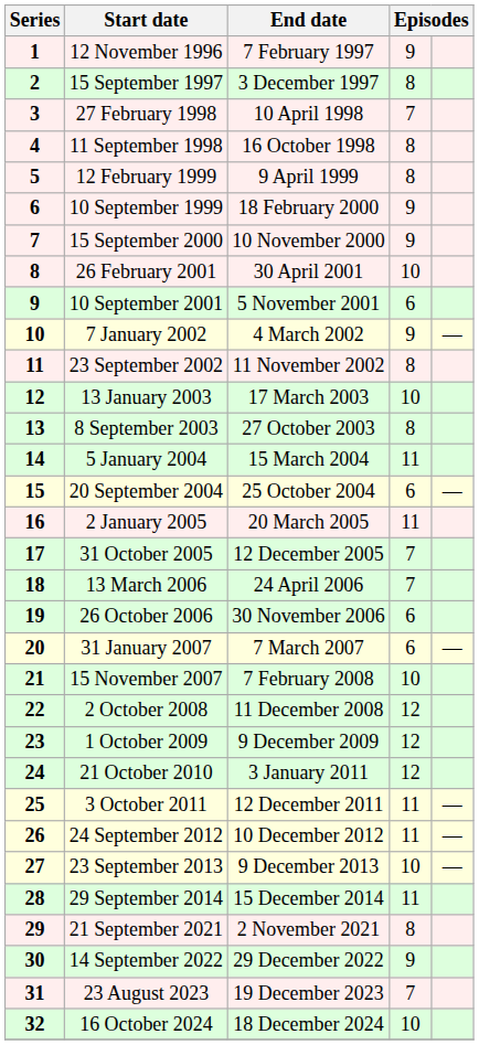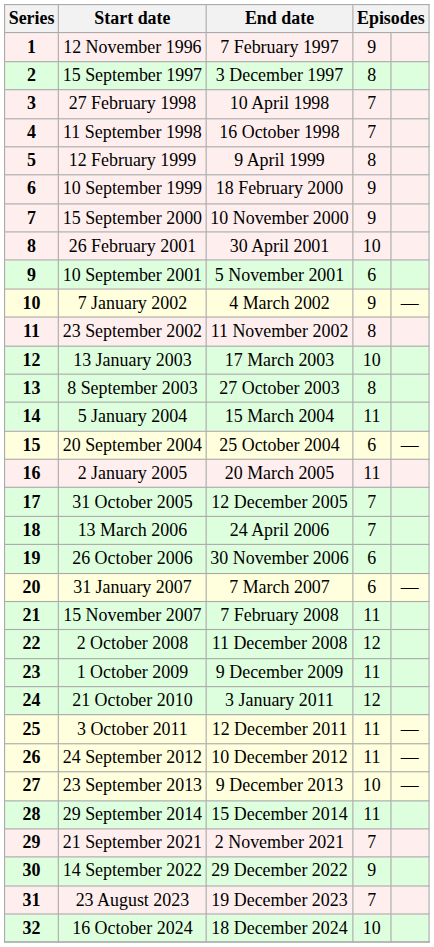 <table class="wikitable" style="text-align:center;">
 <tr>
 <th>Series</th>
 <th>Start date</th>
 <th>End date</th>
 <th colspan=2>Episodes</th>
 </tr>
 <tr style="background:#fee;">
 <td><strong>1</strong></td>
 <td>12 November 1996</td>
 <td>7 February 1997</td>
 <td>9</td>
 <td></td>
 </tr>
 <tr style="background:#dfd;">
 <td><strong>2</strong></td>
 <td>15 September 1997</td>
 <td>3 December 1997</td>
 <td>8</td>
 <td></td>
 </tr>
 <tr style="background:#fee;">
 <td><strong>3</strong></td>
 <td>27 February 1998</td>
 <td>10 April 1998</td>
 <td>7</td>
 <td></td>
 </tr>
 <tr style="background:#fee;">
 <td><strong>4</strong></td>
 <td>11 September 1998</td>
 <td>16 October 1998</td>
-<td>8</td>
+<td>7</td>
 <td></td>
 </tr>
 <tr style="background:#fee;">
 <td><strong>5</strong></td>
 <td>12 February 1999</td>
 <td>9 April 1999</td>
 <td>8</td>
 <td></td>
 </tr>
 <tr style="background:#fee;">
 <td><strong>6</strong></td>
 <td>10 September 1999</td>
 <td>18 February 2000</td>
 <td>9</td>
 <td></td>
 </tr>
 <tr style="background:#fee;">
 <td><strong>7</strong></td>
 <td>15 September 2000</td>
 <td>10 November 2000</td>
 <td>9</td>
 <td></td>
 </tr>
 <tr style="background:#fee;">
 <td><strong>8</strong></td>
 <td>26 February 2001</td>
 <td>30 April 2001</td>
 <td>10</td>
 <td></td>
 </tr>
 <tr style="background:#dfd;">
 <td><strong>9</strong></td>
 <td>10 September 2001</td>
 <td>5 November 2001</td>
 <td>6</td>
 <td></td>
 </tr>
 <tr style="background:#ffd;">
 <td><strong>10</strong></td>
 <td>7 January 2002</td>
 <td>4 March 2002</td>
 <td>9</td>
 <td>—</td>
 </tr>
 <tr style="background:#fee;">
 <td><strong>11</strong></td>
 <td>23 September 2002</td>
 <td>11 November 2002</td>
 <td>8</td>
 <td></td>
 </tr>
 <tr style="background:#dfd;">
 <td><strong>12</strong></td>
 <td>13 January 2003</td>
 <td>17 March 2003</td>
 <td>10</td>
 <td></td>
 </tr>
 <tr style="background:#dfd;">
 <td><strong>13</strong></td>
 <td>8 September 2003</td>
 <td>27 October 2003</td>
 <td>8</td>
 <td></td>
 </tr>
 <tr style="background:#dfd;">
 <td><strong>14</strong></td>
 <td>5 January 2004</td>
 <td>15 March 2004</td>
 <td>11</td>
 <td></td>
 </tr>
 <tr style="background:#ffd;">
 <td><strong>15</strong></td>
 <td>20 September 2004</td>
 <td>25 October 2004</td>
 <td>6</td>
 <td>—</td>
 </tr>
 <tr style="background:#fee;">
 <td><strong>16</strong></td>
 <td>2 January 2005</td>
 <td>20 March 2005</td>
 <td>11</td>
 <td></td>
 </tr>
 <tr style="background:#dfd;">
 <td><strong>17</strong></td>
 <td>31 October 2005</td>
 <td>12 December 2005</td>
 <td>7</td>
 <td></td>
 </tr>
 <tr style="background:#dfd;">
 <td><strong>18</strong></td>
 <td>13 March 2006</td>
 <td>24 April 2006</td>
 <td>7</td>
 <td></td>
 </tr>
 <tr style="background:#dfd;">
 <td><strong>19</strong></td>
 <td>26 October 2006</td>
 <td>30 November 2006</td>
 <td>6</td>
 <td></td>
 </tr>
 <tr style="background:#ffd;">
 <td><strong>20</strong></td>
 <td>31 January 2007</td>
 <td>7 March 2007</td>
 <td>6</td>
 <td>—</td>
 </tr>
 <tr style="background:#dfd;">
 <td><strong>21</strong></td>
 <td>15 November 2007</td>
 <td>7 February 2008</td>
-<td>10</td>
+<td>11</td>
 <td></td>
 </tr>
 <tr style="background:#dfd;">
 <td><strong>22</strong></td>
 <td>2 October 2008</td>
 <td>11 December 2008</td>
 <td>12</td>
 <td></td>
 </tr>
 <tr style="background:#dfd;">
 <td><strong>23</strong></td>
 <td>1 October 2009</td>
 <td>9 December 2009</td>
-<td>12</td>
+<td>11</td>
 <td></td>
 </tr>
 <tr style="background:#dfd;">
 <td><strong>24</strong></td>
 <td>21 October 2010</td>
 <td>3 January 2011</td>
 <td>12</td>
 <td></td>
 </tr>
 <tr style="background:#ffd;">
 <td><strong>25</strong></td>
 <td>3 October 2011</td>
 <td>12 December 2011</td>
 <td>11</td>
 <td>—</td>
 </tr>
 <tr style="background:#ffd;">
 <td><strong>26</strong></td>
 <td>24 September 2012</td>
 <td>10 December 2012</td>
 <td>11</td>
 <td>—</td>
 </tr>
 <tr style="background:#ffd;">
 <td><strong>27</strong></td>
 <td>23 September 2013</td>
 <td>9 December 2013</td>
 <td>10</td>
 <td>—</td>
 </tr>
 <tr style="background:#dfd;">
 <td><strong>28</strong></td>
 <td>29 September 2014</td>
 <td>15 December 2014</td>
 <td>11</td>
 <td></td>
 </tr>
 <tr style="background:#fee;">
 <td><strong>29</strong></td>
 <td>21 September 2021</td>
 <td>2 November 2021</td>
-<td>8</td>
+<td>7</td>
 <td></td>
 </tr>
 <tr style="background:#dfd;">
 <td><strong>30</strong></td>
 <td>14 September 2022</td>
 <td>29 December 2022</td>
 <td>9</td>
 <td></td>
 </tr>
 <tr style="background:#fee;">
 <td><strong>31</strong></td>
 <td>23 August 2023</td>
 <td>19 December 2023</td>
 <td>7</td>
 <td></td>
 </tr>
 <tr style="background:#dfd;">
 <td><strong>32</strong></td>
 <td>16 October 2024</td>
 <td>18 December 2024</td>
 <td>10</td>
 <td></td>
 </tr>
 <tr>
 </tr>
 </table>
